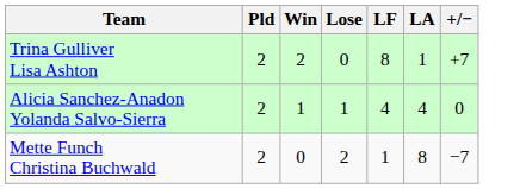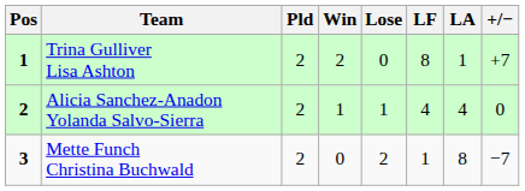 <table class="wikitable" style="font-size: 100%">
 <tr>
+<th width=20>Pos</th>
 <th width=200>Team</th>
 <th width=25>Pld</th>
 <th width=25>Win</th>
 <th width=25>Lose</th>
 <th width=25>LF</th>
 <th width=25>LA</th>
 <th width=25>+/−</th>
 </tr>
 <tr align=center style="background: #ccffcc;">
+<td><strong>1</strong></td>
 <td align="left"> <a href='#'>Trina Gulliver</a><br> <a href='#'>Lisa Ashton</a></td>
 <td>2</td>
 <td>2</td>
 <td>0</td>
 <td>8</td>
 <td>1</td>
 <td>+7</td>
 </tr>
 <tr align=center style="background: #ccffcc;">
+<td><strong>2</strong></td>
 <td align="left"> <a href='#'>Alicia Sanchez-Anadon</a><br> <a href='#'>Yolanda Salvo-Sierra</a></td>
 <td>2</td>
 <td>1</td>
 <td>1</td>
 <td>4</td>
 <td>4</td>
 <td>0</td>
 </tr>
 <tr align=center>
+<td><strong>3</strong></td>
 <td align="left"> <a href='#'>Mette Funch</a><br> <a href='#'>Christina Buchwald</a></td>
 <td>2</td>
 <td>0</td>
 <td>2</td>
 <td>1</td>
 <td>8</td>
 <td>−7</td>
 </tr>
 </table>
